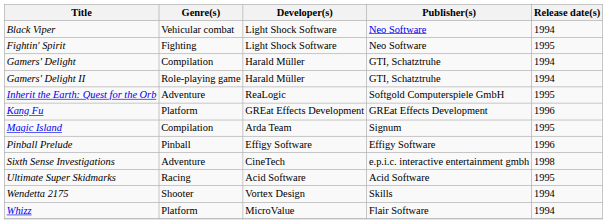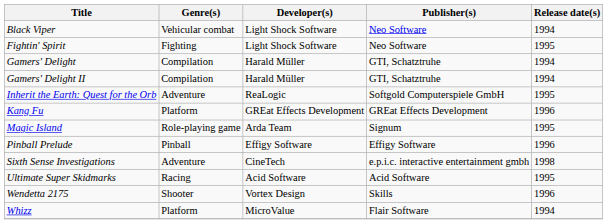 <table class="wikitable sortable" id="softwarelist" width="auto">
 <tr>
 <th rowspan="1">Title</th>
 <th rowspan="1">Genre(s)</th>
 <th rowspan="1">Developer(s)</th>
 <th rowspan="1">Publisher(s)</th>
 <th rowspan="1">Release date(s)</th>
 </tr>
 <tr>
 <td id="B" style="text-align: left;"><em>Black Viper</em></td>
 <td>Vehicular combat</td>
 <td>Light Shock Software</td>
 <td><a href='#'>Neo Software</a></td>
 <td>1994</td>
 </tr>
 <tr>
 <td id="F" style="text-align: left;"><em>Fightin' Spirit</em></td>
 <td>Fighting</td>
 <td>Light Shock Software</td>
 <td>Neo Software</td>
 <td>1995</td>
 </tr>
 <tr>
 <td id="G" style="text-align: left;"><em>Gamers' Delight</em></td>
 <td>Compilation</td>
 <td>Harald Müller</td>
 <td>GTI, Schatztruhe</td>
 <td>1994</td>
 </tr>
 <tr>
 <td><em>Gamers' Delight II</em></td>
-<td>Role-playing game</td>
+<td>Compilation</td>
 <td>Harald Müller</td>
 <td>GTI, Schatztruhe</td>
 <td>1994</td>
 </tr>
 <tr>
 <td id="I" style="text-align: left;"><em><a href='#'>Inherit the Earth: Quest for the Orb</a></em></td>
 <td>Adventure</td>
 <td>ReaLogic</td>
 <td>Softgold Computerspiele GmbH</td>
 <td>1995</td>
 </tr>
 <tr>
 <td id="K" style="text-align: left;"><em><a href='#'>Kang Fu</a></em></td>
 <td>Platform</td>
 <td>GREat Effects Development</td>
 <td>GREat Effects Development</td>
 <td>1996</td>
 </tr>
 <tr>
 <td id="M" style="text-align: left;"><em><a href='#'>Magic Island</a></em></td>
-<td>Compilation</td>
+<td>Role-playing game</td>
 <td>Arda Team</td>
 <td>Signum</td>
 <td>1995</td>
 </tr>
 <tr>
 <td id="P" style="text-align: left;"><em>Pinball Prelude</em></td>
 <td>Pinball</td>
 <td>Effigy Software</td>
 <td>Effigy Software</td>
 <td>1996</td>
 </tr>
 <tr>
 <td id="S" style="text-align: left;"><em>Sixth Sense Investigations</em></td>
 <td>Adventure</td>
 <td>CineTech</td>
 <td>e.p.i.c. interactive entertainment gmbh</td>
 <td>1998</td>
 </tr>
 <tr>
 <td><em>Ultimate Super Skidmarks</em></td>
 <td>Racing</td>
 <td>Acid Software</td>
 <td>Acid Software</td>
 <td>1995</td>
 </tr>
 <tr>
 <td><em>Wendetta 2175</em></td>
 <td>Shooter</td>
 <td>Vortex Design</td>
 <td>Skills</td>
-<td>1994</td>
+<td>1996</td>
 </tr>
 <tr>
 <td><em><a href='#'>Whizz</a></em></td>
 <td>Platform</td>
 <td>MicroValue</td>
 <td>Flair Software</td>
 <td>1994</td>
 </tr>
 <tr>
 </tr>
 </table>
